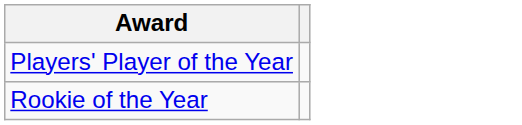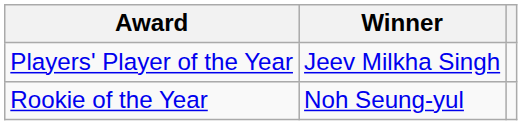 <table class="wikitable">
 <tr>
 <th>Award</th>
+<th>Winner</th>
 <th></th>
 </tr>
 <tr>
 <td><a href='#'>Players' Player of the Year</a></td>
+<td> <a href='#'>Jeev Milkha Singh</a></td>
 <td></td>
 </tr>
 <tr>
 <td><a href='#'>Rookie of the Year</a></td>
+<td> <a href='#'>Noh Seung-yul</a></td>
 <td></td>
 </tr>
 </table>
